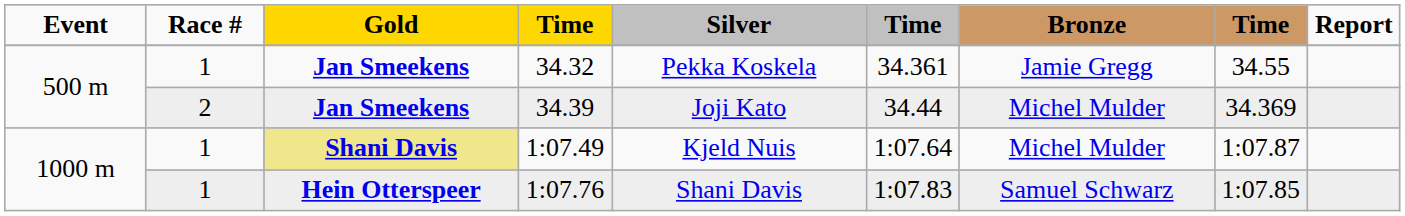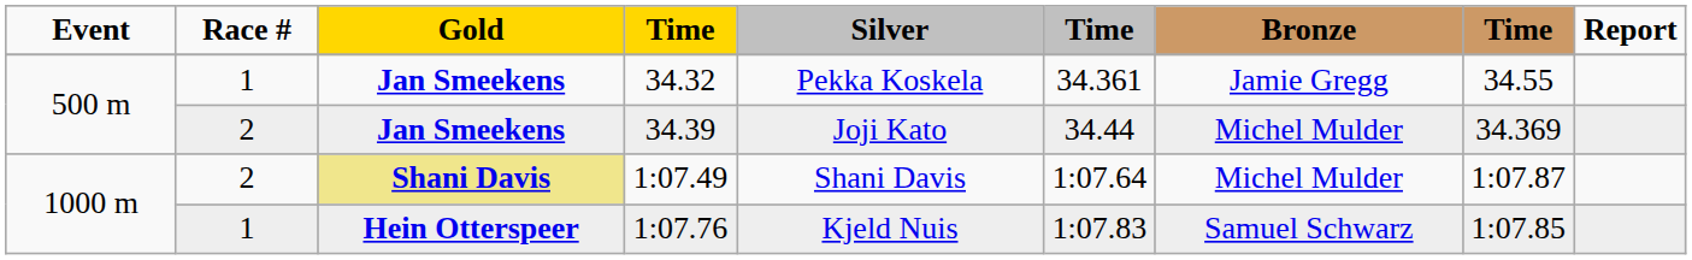 <table class="wikitable">
 <tr>
 <td width="80" align="center"><strong>Event</strong></td>
 <td width="65" align="center"><strong>Race #</strong></td>
 <td width="150" bgcolor="gold" align="center"><strong>Gold</strong></td>
 <td width="50" bgcolor="gold" align="center"><strong>Time</strong></td>
 <td width="150" bgcolor="silver" align="center"><strong>Silver</strong></td>
 <td width="50" bgcolor="silver" align="center"><strong>Time</strong></td>
 <td width="150" bgcolor="#CC9966" align="center"><strong>Bronze</strong></td>
 <td width="50" bgcolor="#CC9966" align="center"><strong>Time</strong></td>
 <td width="50" align="center"><strong>Report</strong></td>
 </tr>
 <tr bgcolor="#cccccc">
 </tr>
 <tr>
 <td rowspan=2 align="center">500 m</td>
 <td align="center">1</td>
 <td align="center"><strong><a href='#'>Jan Smeekens</a></strong><br><small></small></td>
 <td align="center">34.32</td>
 <td align="center"><a href='#'>Pekka Koskela</a><br><small></small></td>
 <td align="center">34.361</td>
 <td align="center"><a href='#'>Jamie Gregg</a><br><small></small></td>
 <td align="center">34.55</td>
 <td align="center"></td>
 </tr>
 <tr bgcolor="#eeeeee">
 <td align="center">2</td>
 <td align="center"><strong><a href='#'>Jan Smeekens</a></strong><br><small></small></td>
 <td align="center">34.39</td>
 <td align="center"><a href='#'>Joji Kato</a><br><small></small></td>
 <td align="center">34.44</td>
 <td align="center"><a href='#'>Michel Mulder</a><br><small></small></td>
 <td align="center">34.369</td>
 <td align="center"></td>
 </tr>
 <tr>
 <td rowspan=2 align="center">1000 m</td>
-<td align="center">1</td>
+<td align="center">2</td>
 <td align="center" style="background: khaki;"><strong><a href='#'>Shani Davis</a></strong><br><small></small></td>
 <td align="center">1:07.49</td>
-<td align="center"><a href='#'>Kjeld Nuis</a><br><small></small></td>
+<td align="center"><a href='#'>Shani Davis</a><br><small></small></td>
 <td align="center">1:07.64</td>
 <td align="center"><a href='#'>Michel Mulder</a><br><small></small></td>
 <td align="center">1:07.87</td>
 <td align="center"></td>
 </tr>
 <tr bgcolor="#eeeeee">
 <td align="center">1</td>
 <td align="center"><strong><a href='#'>Hein Otterspeer</a></strong><br><small></small></td>
 <td align="center">1:07.76</td>
-<td align="center"><a href='#'>Shani Davis</a><br><small></small></td>
+<td align="center"><a href='#'>Kjeld Nuis</a><br><small></small></td>
 <td align="center">1:07.83</td>
 <td align="center"><a href='#'>Samuel Schwarz</a><br><small></small></td>
 <td align="center">1:07.85</td>
 <td align="center"></td>
 </tr>
 </table>
